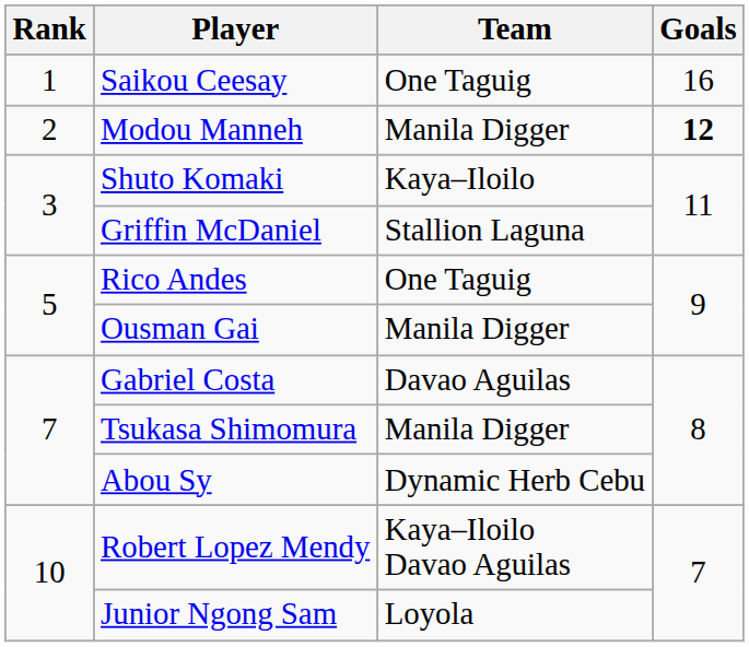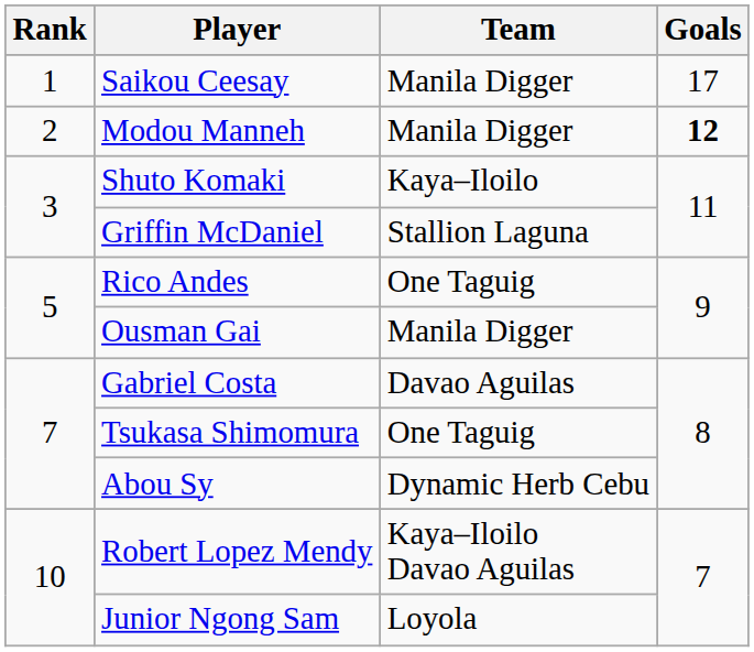 <table class="wikitable">
 <tr>
 <th>Rank</th>
 <th>Player</th>
 <th>Team</th>
 <th>Goals</th>
 </tr>
 <tr>
 <td rowspan="1" style="text-align:center;">1</td>
 <td> <a href='#'>Saikou Ceesay</a></td>
-<td>One Taguig</td>
-<td rowspan="1" style="text-align:center;">16</td>
+<td>Manila Digger</td>
+<td rowspan="1" style="text-align:center;">17</td>
 </tr>
 <tr>
 <td rowspan="1" style="text-align:center;">2</td>
 <td> <a href='#'>Modou Manneh</a></td>
 <td>Manila Digger</td>
 <td rowspan="1" style="text-align:center;"><strong>12</strong></td>
 </tr>
 <tr>
 <td rowspan="2" style="text-align:center;">3</td>
 <td> <a href='#'>Shuto Komaki</a></td>
 <td>Kaya–Iloilo</td>
 <td rowspan="2" style="text-align:center;">11</td>
 </tr>
 <tr>
 <td> <a href='#'>Griffin McDaniel</a></td>
 <td>Stallion Laguna</td>
 </tr>
 <tr>
 <td rowspan="2" style="text-align:center;">5</td>
 <td> <a href='#'>Rico Andes</a></td>
 <td>One Taguig</td>
 <td rowspan="2" style="text-align:center;">9</td>
 </tr>
 <tr>
 <td> <a href='#'>Ousman Gai</a></td>
 <td>Manila Digger</td>
 </tr>
 <tr>
 <td rowspan="3" style="text-align:center;">7</td>
 <td> <a href='#'>Gabriel Costa</a></td>
 <td>Davao Aguilas</td>
 <td rowspan="3" style="text-align:center;">8</td>
 </tr>
 <tr>
 <td> <a href='#'>Tsukasa Shimomura</a></td>
-<td>Manila Digger</td>
+<td>One Taguig</td>
 </tr>
 <tr>
 <td> <a href='#'>Abou Sy</a></td>
 <td>Dynamic Herb Cebu</td>
 </tr>
 <tr>
 <td rowspan="2" style="text-align:center;">10</td>
 <td> <a href='#'>Robert Lopez Mendy</a></td>
 <td>Kaya–Iloilo<br>Davao Aguilas</td>
 <td rowspan="2" style="text-align:center;">7</td>
 </tr>
 <tr>
 <td> <a href='#'>Junior Ngong Sam</a></td>
 <td>Loyola</td>
 </tr>
 </table>
